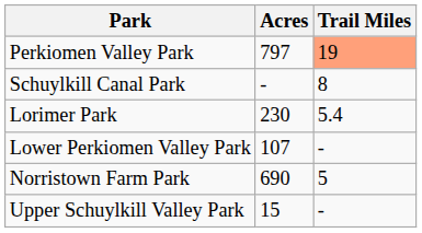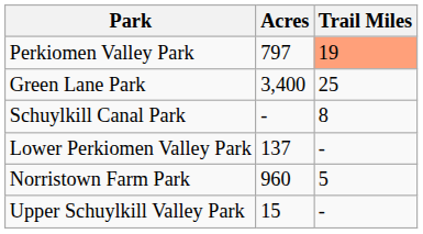 <table class="wikitable">
 <tr>
 <th>Park</th>
 <th>Acres</th>
 <th>Trail Miles</th>
 </tr>
 <tr>
 <td>Perkiomen Valley Park</td>
 <td>797</td>
 <td style="background: lightsalmon;">19</td>
 </tr>
 <tr>
+<td>Green Lane Park</td>
+<td>3,400</td>
+<td>25</td>
+</tr>
+<tr>
 <td>Schuylkill Canal Park</td>
 <td>-</td>
 <td>8</td>
 </tr>
 <tr>
-<td>Lorimer Park</td>
-<td>230</td>
-<td>5.4</td>
-</tr>
-<tr>
 <td>Lower Perkiomen Valley Park</td>
-<td>107</td>
+<td>137</td>
 <td>-</td>
 </tr>
 <tr>
 <td>Norristown Farm Park</td>
-<td>690</td>
+<td>960</td>
 <td>5</td>
 </tr>
 <tr>
 <td>Upper Schuylkill Valley Park</td>
 <td>15</td>
 <td>-</td>
 </tr>
 </table>
